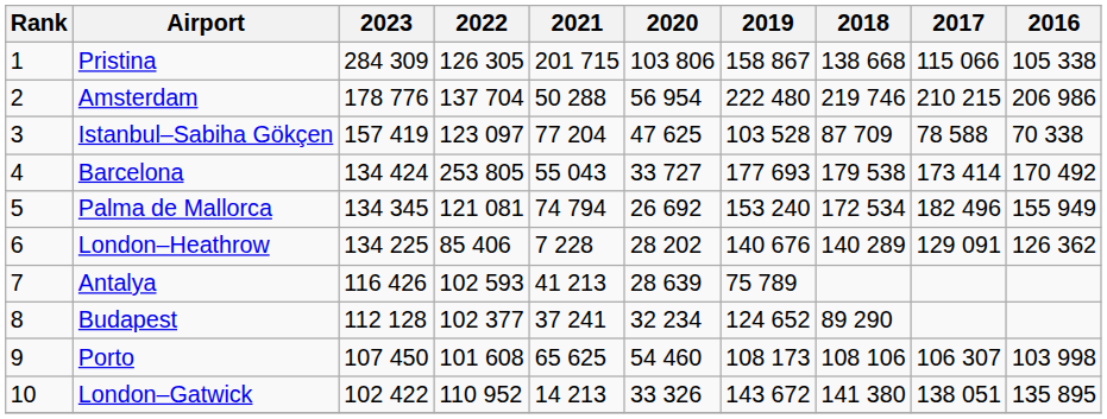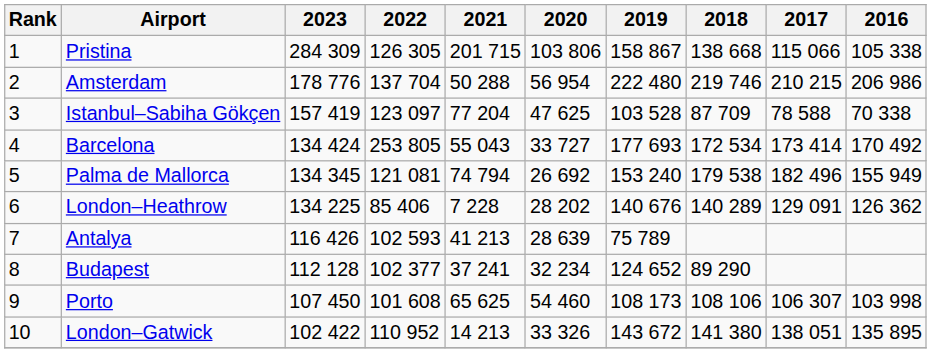 <table class="wikitable sortable" style="margin:1em auto;">
 <tr>
 <th>Rank</th>
 <th>Airport</th>
 <th>2023</th>
 <th>2022</th>
 <th>2021</th>
 <th>2020</th>
 <th>2019</th>
 <th>2018</th>
 <th>2017</th>
 <th>2016</th>
 </tr>
 <tr>
 <td>1</td>
 <td> <a href='#'>Pristina</a></td>
 <td>284 309</td>
 <td>126 305</td>
 <td>201 715</td>
 <td>103 806</td>
 <td>158 867</td>
 <td>138 668</td>
 <td>115 066</td>
 <td>105 338</td>
 </tr>
 <tr>
 <td>2</td>
 <td> <a href='#'>Amsterdam</a></td>
 <td>178 776</td>
 <td>137 704</td>
 <td>50 288</td>
 <td>56 954</td>
 <td>222 480</td>
 <td>219 746</td>
 <td>210 215</td>
 <td>206 986</td>
 </tr>
 <tr>
 <td>3</td>
 <td> <a href='#'>Istanbul–Sabiha Gökçen</a></td>
 <td>157 419</td>
 <td>123 097</td>
 <td>77 204</td>
 <td>47 625</td>
 <td>103 528</td>
 <td>87 709</td>
 <td>78 588</td>
 <td>70 338</td>
 </tr>
 <tr>
 <td>4</td>
 <td> <a href='#'>Barcelona</a></td>
 <td>134 424</td>
 <td>253 805</td>
 <td>55 043</td>
 <td>33 727</td>
 <td>177 693</td>
-<td>179 538</td>
+<td>172 534</td>
 <td>173 414</td>
 <td>170 492</td>
 </tr>
 <tr>
 <td>5</td>
 <td> <a href='#'>Palma de Mallorca</a></td>
 <td>134 345</td>
 <td>121 081</td>
 <td>74 794</td>
 <td>26 692</td>
 <td>153 240</td>
-<td>172 534</td>
+<td>179 538</td>
 <td>182 496</td>
 <td>155 949</td>
 </tr>
 <tr>
 <td>6</td>
 <td> <a href='#'>London–Heathrow</a></td>
 <td>134 225</td>
 <td>85 406</td>
 <td>7 228</td>
 <td>28 202</td>
 <td>140 676</td>
 <td>140 289</td>
 <td>129 091</td>
 <td>126 362</td>
 </tr>
 <tr>
 <td>7</td>
 <td> <a href='#'>Antalya</a></td>
 <td>116 426</td>
 <td>102 593</td>
 <td>41 213</td>
 <td>28 639</td>
 <td>75 789</td>
 <td></td>
 <td></td>
 <td></td>
 </tr>
 <tr>
 <td>8</td>
 <td> <a href='#'>Budapest</a></td>
 <td>112 128</td>
 <td>102 377</td>
 <td>37 241</td>
 <td>32 234</td>
 <td>124 652</td>
 <td>89 290</td>
 <td></td>
 <td></td>
 </tr>
 <tr>
 <td>9</td>
 <td> <a href='#'>Porto</a></td>
 <td>107 450</td>
 <td>101 608</td>
 <td>65 625</td>
 <td>54 460</td>
 <td>108 173</td>
 <td>108 106</td>
 <td>106 307</td>
 <td>103 998</td>
 </tr>
 <tr>
 <td>10</td>
 <td> <a href='#'>London–Gatwick</a></td>
 <td>102 422</td>
 <td>110 952</td>
 <td>14 213</td>
 <td>33 326</td>
 <td>143 672</td>
 <td>141 380</td>
 <td>138 051</td>
 <td>135 895</td>
 </tr>
 <tr>
 </tr>
 </table>
